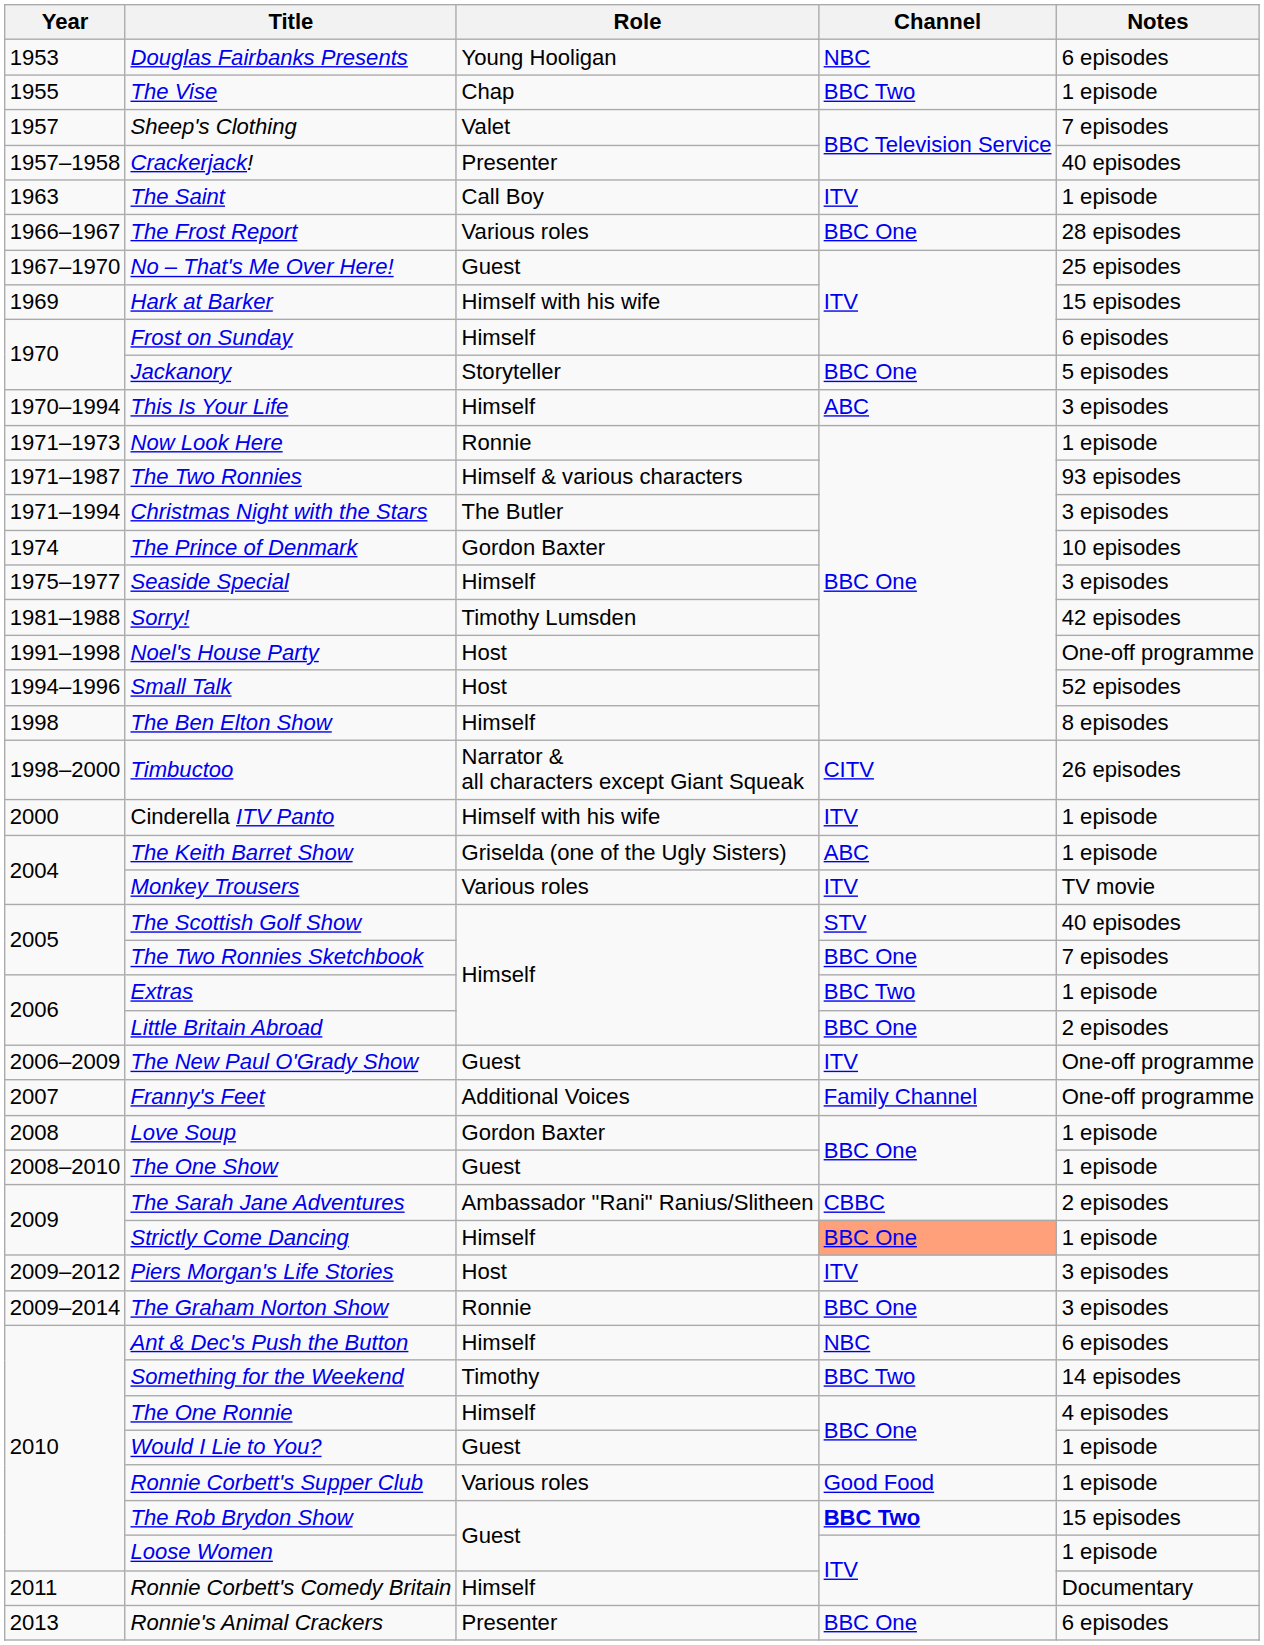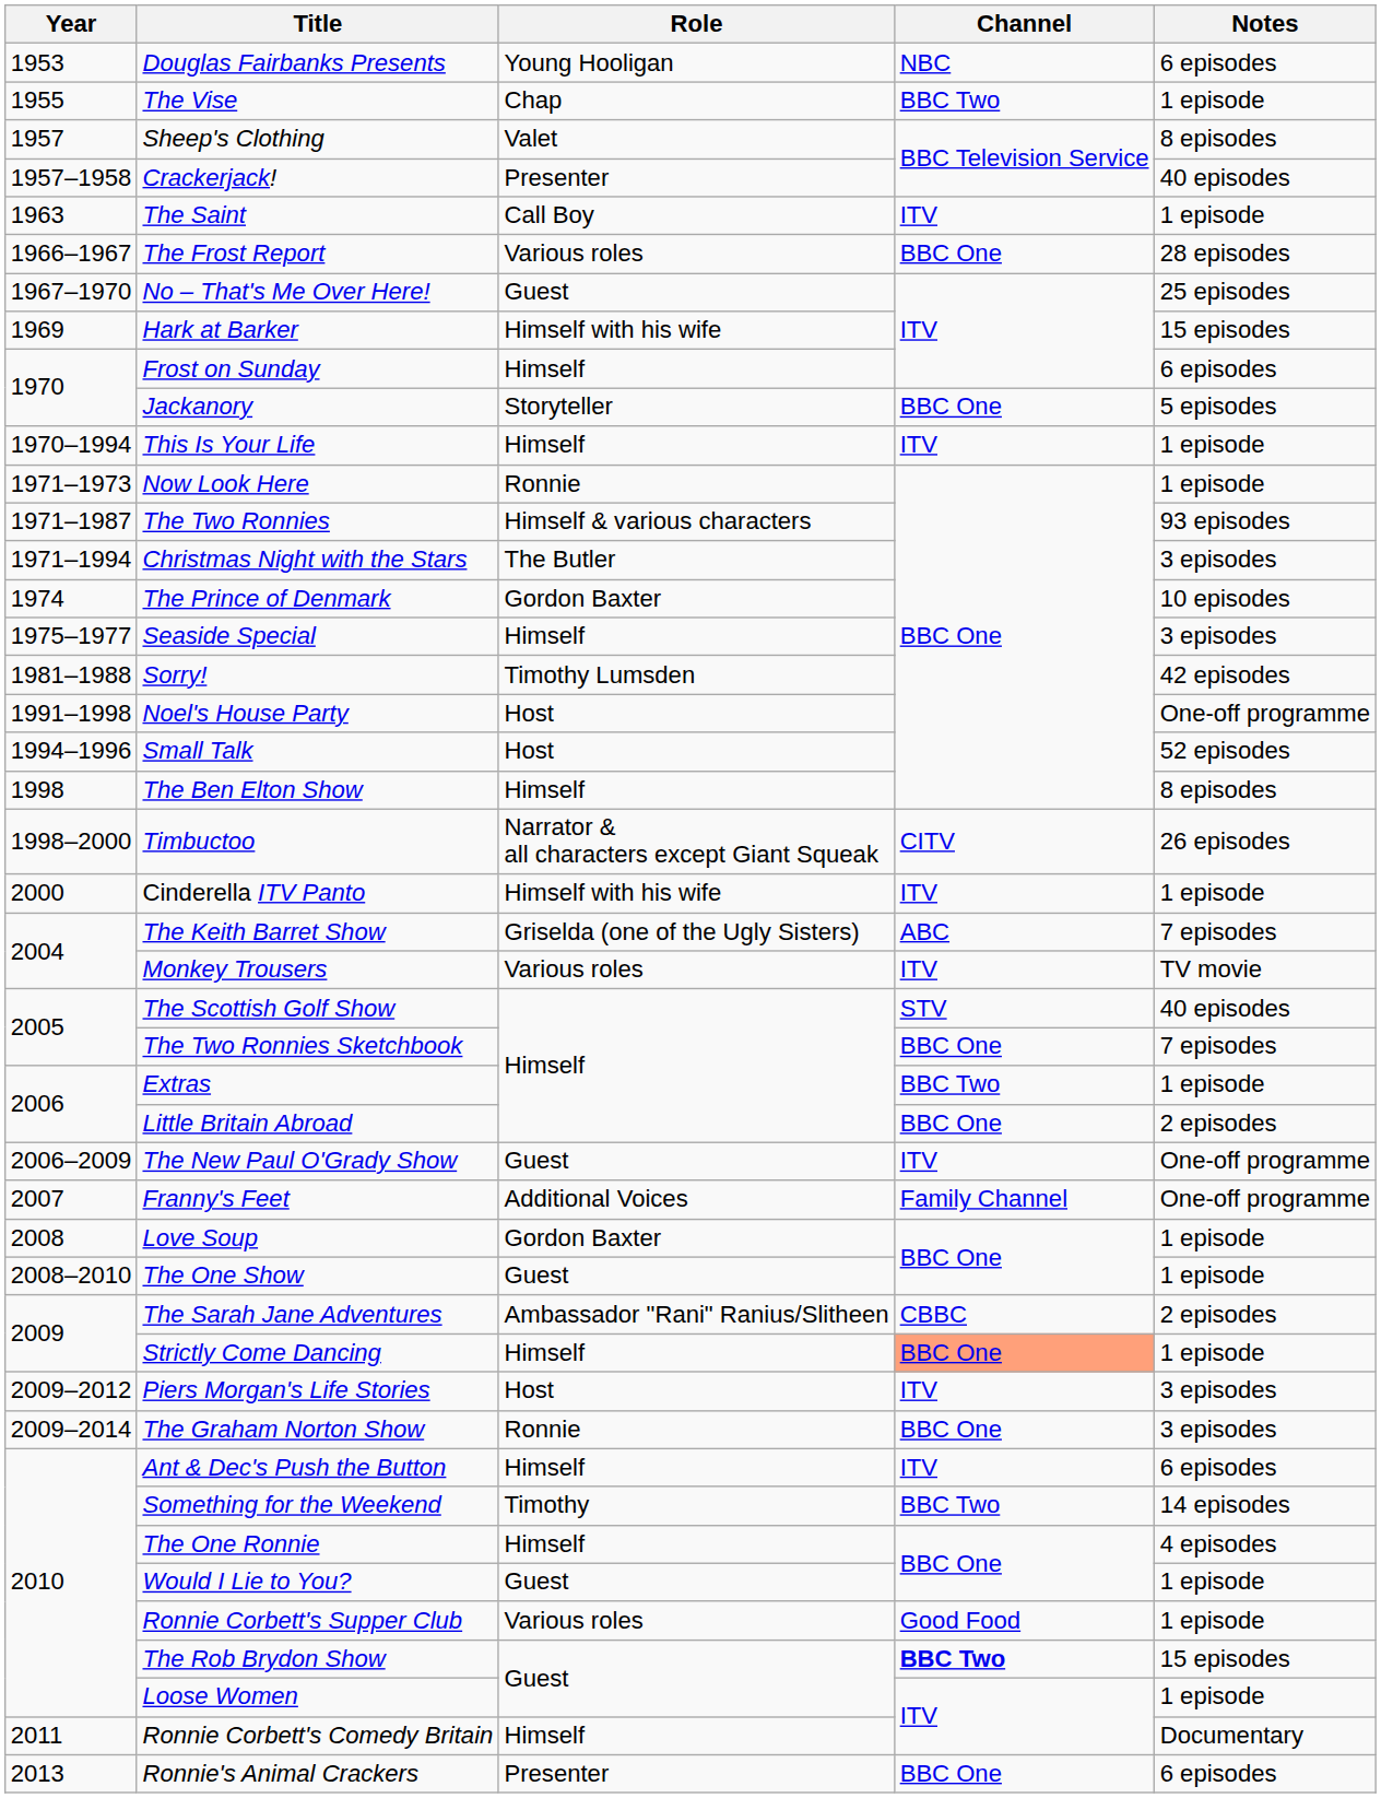 <table class="wikitable">
 <tr>
 <th>Year</th>
 <th>Title</th>
 <th>Role</th>
 <th>Channel</th>
 <th>Notes</th>
 </tr>
 <tr>
 <td>1953</td>
 <td><em><a href='#'>Douglas Fairbanks Presents</a></em></td>
 <td>Young Hooligan</td>
 <td><a href='#'>NBC</a></td>
 <td>6 episodes</td>
 </tr>
 <tr>
 <td>1955</td>
 <td><em><a href='#'>The Vise</a></em></td>
 <td>Chap</td>
 <td><a href='#'>BBC Two</a></td>
 <td>1 episode</td>
 </tr>
 <tr>
 <td>1957</td>
 <td><em>Sheep's Clothing</em></td>
 <td>Valet</td>
 <td rowspan="2"><a href='#'>BBC Television Service</a></td>
-<td>7 episodes</td>
+<td>8 episodes</td>
 </tr>
 <tr>
 <td>1957–1958</td>
 <td><em><a href='#'>Crackerjack</a>!</em></td>
 <td>Presenter</td>
 <td>40 episodes</td>
 </tr>
 <tr>
 <td>1963</td>
 <td><em><a href='#'>The Saint</a></em></td>
 <td>Call Boy</td>
 <td><a href='#'>ITV</a></td>
 <td>1 episode</td>
 </tr>
 <tr>
 <td>1966–1967</td>
 <td><em><a href='#'>The Frost Report</a></em></td>
 <td>Various roles</td>
 <td><a href='#'>BBC One</a></td>
 <td>28 episodes</td>
 </tr>
 <tr>
 <td>1967–1970</td>
 <td><em><a href='#'>No – That's Me Over Here!</a></em></td>
 <td>Guest</td>
 <td rowspan="3"><a href='#'>ITV</a></td>
 <td>25 episodes</td>
 </tr>
 <tr>
 <td>1969</td>
 <td><em><a href='#'>Hark at Barker</a></em></td>
 <td>Himself with his wife</td>
 <td>15 episodes</td>
 </tr>
 <tr>
 <td rowspan="2">1970</td>
 <td><em><a href='#'>Frost on Sunday</a></em></td>
 <td>Himself</td>
 <td>6 episodes</td>
 </tr>
 <tr>
 <td><em><a href='#'>Jackanory</a></em></td>
 <td>Storyteller</td>
 <td><a href='#'>BBC One</a></td>
 <td>5 episodes</td>
 </tr>
 <tr>
 <td>1970–1994</td>
 <td><em><a href='#'>This Is Your Life</a></em></td>
 <td>Himself</td>
-<td><a href='#'>ABC</a></td>
-<td>3 episodes</td>
+<td><a href='#'>ITV</a></td>
+<td>1 episode</td>
 </tr>
 <tr>
 <td>1971–1973</td>
 <td><em><a href='#'>Now Look Here</a></em></td>
 <td>Ronnie</td>
 <td rowspan="9"><a href='#'>BBC One</a></td>
 <td>1 episode</td>
 </tr>
 <tr>
 <td>1971–1987</td>
 <td><em><a href='#'>The Two Ronnies</a></em></td>
 <td>Himself & various characters</td>
 <td>93 episodes</td>
 </tr>
 <tr>
 <td>1971–1994</td>
 <td><em><a href='#'>Christmas Night with the Stars</a></em></td>
 <td>The Butler</td>
 <td>3 episodes</td>
 </tr>
 <tr>
 <td>1974</td>
 <td><em><a href='#'>The Prince of Denmark</a></em></td>
 <td>Gordon Baxter</td>
 <td>10 episodes</td>
 </tr>
 <tr>
 <td>1975–1977</td>
 <td><em><a href='#'>Seaside Special</a></em></td>
 <td>Himself</td>
 <td>3 episodes</td>
 </tr>
 <tr>
 <td>1981–1988</td>
 <td><em><a href='#'>Sorry!</a></em></td>
 <td>Timothy Lumsden</td>
 <td>42 episodes</td>
 </tr>
 <tr>
 <td>1991–1998</td>
 <td><em><a href='#'>Noel's House Party</a></em></td>
 <td>Host</td>
 <td>One-off programme</td>
 </tr>
 <tr>
 <td>1994–1996</td>
 <td><em><a href='#'>Small Talk</a></em></td>
 <td>Host</td>
 <td>52 episodes</td>
 </tr>
 <tr>
 <td>1998</td>
 <td><em><a href='#'>The Ben Elton Show</a></em></td>
 <td>Himself</td>
 <td>8 episodes</td>
 </tr>
 <tr>
 <td>1998–2000</td>
 <td><em><a href='#'>Timbuctoo</a></em></td>
 <td>Narrator &<br>all characters except Giant Squeak</td>
 <td><a href='#'>CITV</a></td>
 <td>26 episodes</td>
 </tr>
 <tr>
 <td>2000</td>
 <td>Cinderella <em><a href='#'>ITV Panto</a></em></td>
 <td>Himself with his wife</td>
 <td><a href='#'>ITV</a></td>
 <td>1 episode</td>
 </tr>
 <tr>
 <td rowspan="2">2004</td>
 <td><em><a href='#'>The Keith Barret Show</a></em></td>
 <td>Griselda (one of the Ugly Sisters)</td>
 <td><a href='#'>ABC</a></td>
-<td>1 episode</td>
+<td>7 episodes</td>
 </tr>
 <tr>
 <td><em><a href='#'>Monkey Trousers</a></em></td>
 <td>Various roles</td>
 <td><a href='#'>ITV</a></td>
 <td>TV movie</td>
 </tr>
 <tr>
 <td rowspan="2">2005</td>
 <td><em><a href='#'>The Scottish Golf Show</a></em></td>
 <td rowspan="4">Himself</td>
 <td><a href='#'>STV</a></td>
 <td>40 episodes</td>
 </tr>
 <tr>
 <td><em><a href='#'>The Two Ronnies Sketchbook</a> </em></td>
 <td><a href='#'>BBC One</a></td>
 <td>7 episodes</td>
 </tr>
 <tr>
 <td rowspan="2">2006</td>
 <td><em><a href='#'>Extras</a></em></td>
 <td><a href='#'>BBC Two</a></td>
 <td>1 episode</td>
 </tr>
 <tr>
 <td><em><a href='#'>Little Britain Abroad</a></em></td>
 <td><a href='#'>BBC One</a></td>
 <td>2 episodes</td>
 </tr>
 <tr>
 <td>2006–2009</td>
 <td><em><a href='#'>The New Paul O'Grady Show</a></em></td>
 <td>Guest</td>
 <td><a href='#'>ITV</a></td>
 <td>One-off programme</td>
 </tr>
 <tr>
 <td>2007</td>
 <td><em><a href='#'>Franny's Feet</a></em></td>
 <td>Additional Voices</td>
 <td><a href='#'>Family Channel</a></td>
 <td>One-off programme</td>
 </tr>
 <tr>
 <td>2008</td>
 <td><em><a href='#'>Love Soup</a></em></td>
 <td>Gordon Baxter</td>
 <td rowspan="2"><a href='#'>BBC One</a></td>
 <td>1 episode</td>
 </tr>
 <tr>
 <td>2008–2010</td>
 <td><em><a href='#'>The One Show</a></em></td>
 <td>Guest</td>
 <td>1 episode</td>
 </tr>
 <tr>
 <td rowspan="2">2009</td>
 <td><em><a href='#'>The Sarah Jane Adventures</a></em></td>
 <td>Ambassador "Rani" Ranius/Slitheen</td>
 <td><a href='#'>CBBC</a></td>
 <td>2 episodes</td>
 </tr>
 <tr>
 <td><em><a href='#'>Strictly Come Dancing</a></em></td>
 <td>Himself</td>
 <td style="background: lightsalmon;"><a href='#'>BBC One</a></td>
 <td>1 episode</td>
 </tr>
 <tr>
 <td>2009–2012</td>
 <td><em><a href='#'>Piers Morgan's Life Stories</a></em></td>
 <td>Host</td>
 <td><a href='#'>ITV</a></td>
 <td>3 episodes</td>
 </tr>
 <tr>
 <td>2009–2014</td>
 <td><em><a href='#'>The Graham Norton Show</a></em></td>
 <td>Ronnie</td>
 <td><a href='#'>BBC One</a></td>
 <td>3 episodes</td>
 </tr>
 <tr>
 <td rowspan="7">2010</td>
 <td><em><a href='#'>Ant & Dec's Push the Button</a></em></td>
 <td>Himself</td>
-<td><a href='#'>NBC</a></td>
+<td><a href='#'>ITV</a></td>
 <td>6 episodes</td>
 </tr>
 <tr>
 <td><em><a href='#'>Something for the Weekend</a></em></td>
 <td>Timothy</td>
 <td><a href='#'>BBC Two</a></td>
 <td>14 episodes</td>
 </tr>
 <tr>
 <td><em><a href='#'>The One Ronnie</a></em></td>
 <td>Himself</td>
 <td rowspan="2"><a href='#'>BBC One</a></td>
 <td>4 episodes</td>
 </tr>
 <tr>
 <td><em><a href='#'>Would I Lie to You?</a></em></td>
 <td>Guest</td>
 <td>1 episode</td>
 </tr>
 <tr>
 <td><em><a href='#'>Ronnie Corbett's Supper Club</a></em></td>
 <td>Various roles</td>
 <td><a href='#'>Good Food</a></td>
 <td>1 episode</td>
 </tr>
 <tr>
 <td><em><a href='#'>The Rob Brydon Show</a></em></td>
 <td rowspan="2">Guest</td>
 <td><strong><a href='#'>BBC Two</a></strong></td>
 <td>15 episodes</td>
 </tr>
 <tr>
 <td><em><a href='#'>Loose Women</a></em></td>
 <td rowspan="2"><a href='#'>ITV</a></td>
 <td>1 episode</td>
 </tr>
 <tr>
 <td>2011</td>
 <td><em>Ronnie Corbett's Comedy Britain</em></td>
 <td>Himself</td>
 <td>Documentary</td>
 </tr>
 <tr>
 <td>2013</td>
 <td><em>Ronnie's Animal Crackers</em></td>
 <td>Presenter</td>
 <td><a href='#'>BBC One</a></td>
 <td>6 episodes</td>
 </tr>
 </table>
